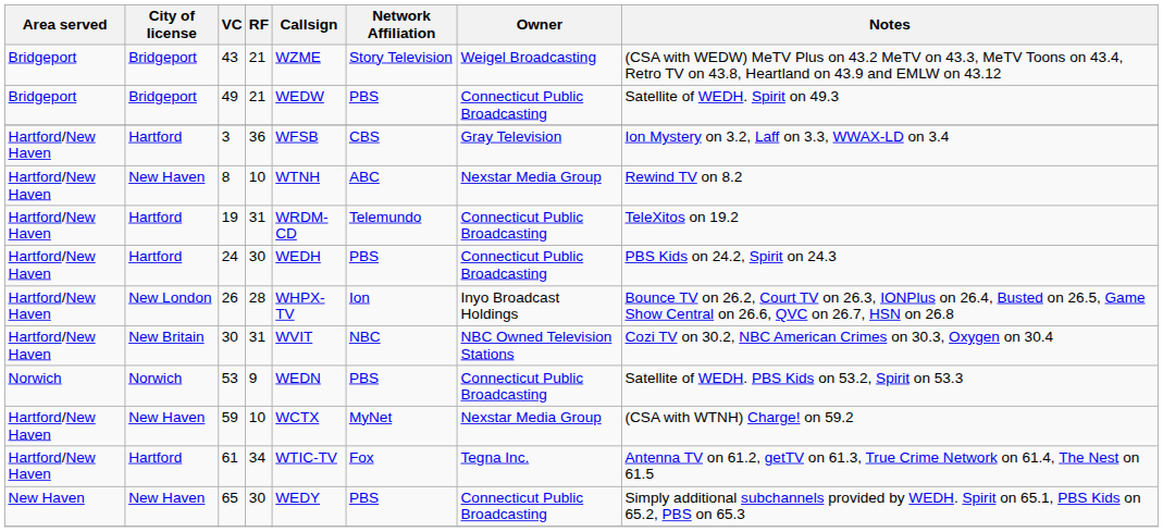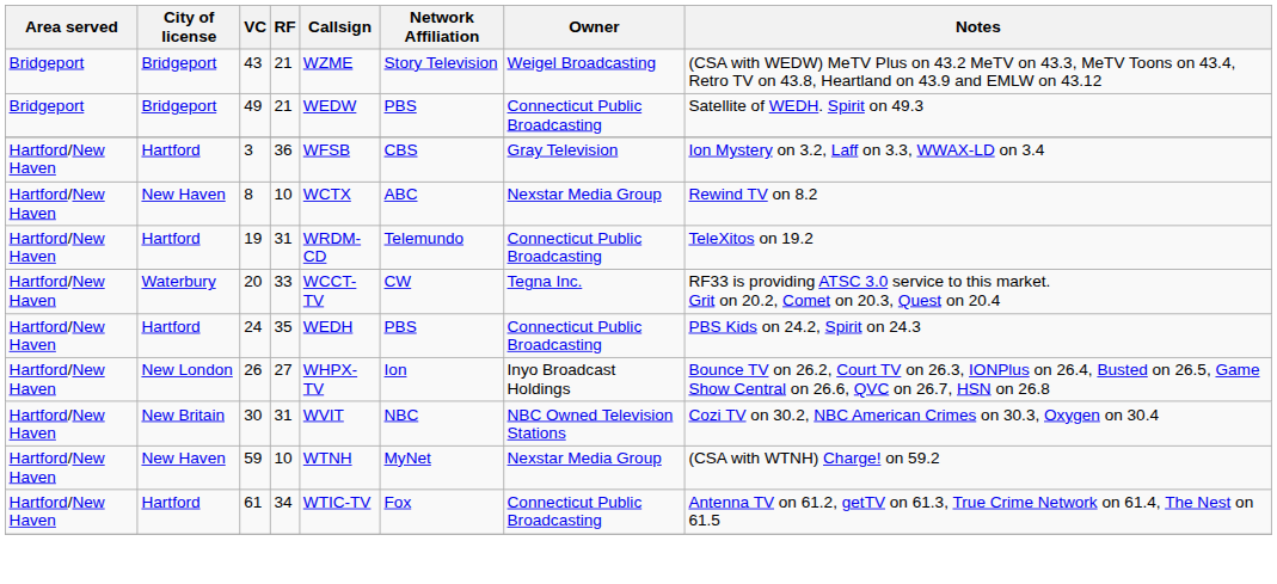 <table class="sortable wikitable" style="margin: 1em 1em 1em 0; background: #f9f9f9;">
 <tr>
 <th>Area served</th>
 <th>City of license</th>
 <th>VC</th>
 <th>RF</th>
 <th>Callsign</th>
 <th>Network Affiliation</th>
 <th>Owner</th>
 <th class=unsortable>Notes</th>
 </tr>
 <tr style="vertical-align: top; text-align: left;">
 <td><a href='#'>Bridgeport</a></td>
 <td><a href='#'>Bridgeport</a></td>
 <td>43</td>
 <td>21</td>
 <td><a href='#'>WZME</a></td>
 <td><a href='#'>Story Television</a></td>
 <td><a href='#'>Weigel Broadcasting</a></td>
 <td>(CSA with WEDW) MeTV Plus on 43.2 MeTV on 43.3, MeTV Toons on 43.4, Retro TV on 43.8, Heartland on 43.9 and EMLW on 43.12</td>
 </tr>
 <tr style="vertical-align: top; text-align: left;">
 <td><a href='#'>Bridgeport</a></td>
 <td><a href='#'>Bridgeport</a></td>
 <td>49</td>
 <td>21</td>
 <td><a href='#'>WEDW</a></td>
 <td><a href='#'>PBS</a></td>
 <td><a href='#'>Connecticut Public Broadcasting</a></td>
 <td>Satellite of <a href='#'>WEDH</a>. <a href='#'>Spirit</a> on 49.3</td>
 </tr>
 <tr style="vertical-align: top; text-align: left;">
 </tr>
 <tr style="vertical-align: top; text-align: left;">
 <td><a href='#'>Hartford</a>/<a href='#'>New Haven</a></td>
 <td><a href='#'>Hartford</a></td>
 <td>3</td>
 <td>36</td>
 <td><a href='#'>WFSB</a></td>
 <td><a href='#'>CBS</a></td>
 <td><a href='#'>Gray Television</a></td>
 <td><a href='#'>Ion Mystery</a> on 3.2, <a href='#'>Laff</a> on 3.3, <a href='#'>WWAX-LD</a> on 3.4</td>
 </tr>
 <tr style="vertical-align: top; text-align: left;">
 <td><a href='#'>Hartford</a>/<a href='#'>New Haven</a></td>
 <td><a href='#'>New Haven</a></td>
 <td>8</td>
 <td>10</td>
-<td><a href='#'>WTNH</a></td>
+<td><a href='#'>WCTX</a></td>
 <td><a href='#'>ABC</a></td>
 <td><a href='#'>Nexstar Media Group</a></td>
 <td><a href='#'>Rewind TV</a> on 8.2</td>
 </tr>
 <tr style="vertical-align: top; text-align: left;">
 <td><a href='#'>Hartford</a>/<a href='#'>New Haven</a></td>
 <td><a href='#'>Hartford</a></td>
 <td>19</td>
 <td>31</td>
 <td><a href='#'>WRDM-CD</a></td>
 <td><a href='#'>Telemundo</a></td>
 <td><a href='#'>Connecticut Public Broadcasting</a></td>
 <td><a href='#'>TeleXitos</a> on 19.2</td>
 </tr>
 <tr style="vertical-align: top; text-align: left;">
 <td><a href='#'>Hartford</a>/<a href='#'>New Haven</a></td>
+<td><a href='#'>Waterbury</a></td>
+<td>20</td>
+<td>33</td>
+<td><a href='#'>WCCT-TV</a></td>
+<td><a href='#'>CW</a></td>
+<td><a href='#'>Tegna Inc.</a></td>
+<td>RF33 is providing <a href='#'>ATSC 3.0</a> service to this market.<br><a href='#'>Grit</a> on 20.2, <a href='#'>Comet</a> on 20.3, <a href='#'>Quest</a> on 20.4</td>
+</tr>
+<tr style="vertical-align: top; text-align: left;">
+<td><a href='#'>Hartford</a>/<a href='#'>New Haven</a></td>
 <td><a href='#'>Hartford</a></td>
 <td>24</td>
-<td>30</td>
+<td>35</td>
 <td><a href='#'>WEDH</a></td>
 <td><a href='#'>PBS</a></td>
 <td><a href='#'>Connecticut Public Broadcasting</a></td>
 <td><a href='#'>PBS Kids</a> on 24.2, <a href='#'>Spirit</a> on 24.3</td>
 </tr>
 <tr style="vertical-align: top; text-align: left;">
 <td><a href='#'>Hartford</a>/<a href='#'>New Haven</a></td>
 <td><a href='#'>New London</a></td>
 <td>26</td>
-<td>28</td>
+<td>27</td>
 <td><a href='#'>WHPX-TV</a></td>
 <td><a href='#'>Ion</a></td>
 <td>Inyo Broadcast Holdings</td>
 <td><a href='#'>Bounce TV</a> on 26.2, <a href='#'>Court TV</a> on 26.3, <a href='#'>IONPlus</a> on 26.4,  <a href='#'>Busted</a> on 26.5, <a href='#'>Game Show Central</a> on 26.6, <a href='#'>QVC</a> on 26.7, <a href='#'>HSN</a> on 26.8</td>
 </tr>
 <tr style="vertical-align: top; text-align: left;">
 <td><a href='#'>Hartford</a>/<a href='#'>New Haven</a></td>
 <td><a href='#'>New Britain</a></td>
 <td>30</td>
 <td>31</td>
 <td><a href='#'>WVIT</a></td>
 <td><a href='#'>NBC</a></td>
 <td><a href='#'>NBC Owned Television Stations</a></td>
 <td><a href='#'>Cozi TV</a> on 30.2, <a href='#'>NBC American Crimes</a> on 30.3, <a href='#'>Oxygen</a> on 30.4</td>
 </tr>
 <tr style="vertical-align: top; text-align: left;">
-<td><a href='#'>Norwich</a></td>
-<td><a href='#'>Norwich</a></td>
-<td>53</td>
-<td>9</td>
-<td><a href='#'>WEDN</a></td>
-<td><a href='#'>PBS</a></td>
-<td><a href='#'>Connecticut Public Broadcasting</a></td>
-<td>Satellite of <a href='#'>WEDH</a>. <a href='#'>PBS Kids</a> on 53.2, <a href='#'>Spirit</a> on 53.3</td>
-</tr>
-<tr style="vertical-align: top; text-align: left;">
 <td><a href='#'>Hartford</a>/<a href='#'>New Haven</a></td>
 <td><a href='#'>New Haven</a></td>
 <td>59</td>
 <td>10</td>
-<td><a href='#'>WCTX</a></td>
+<td><a href='#'>WTNH</a></td>
 <td><a href='#'>MyNet</a></td>
 <td><a href='#'>Nexstar Media Group</a></td>
 <td>(CSA with WTNH) <a href='#'>Charge!</a> on 59.2</td>
 </tr>
 <tr style="vertical-align: top; text-align: left;">
 <td><a href='#'>Hartford</a>/<a href='#'>New Haven</a></td>
 <td><a href='#'>Hartford</a></td>
 <td>61</td>
 <td>34</td>
 <td><a href='#'>WTIC-TV</a></td>
 <td><a href='#'>Fox</a></td>
-<td><a href='#'>Tegna Inc.</a></td>
+<td><a href='#'>Connecticut Public Broadcasting</a></td>
 <td><a href='#'>Antenna TV</a> on 61.2, <a href='#'>getTV</a> on 61.3, <a href='#'>True Crime Network</a> on 61.4, <a href='#'>The Nest</a> on 61.5</td>
-</tr>
-<tr style="vertical-align: top; text-align: left;">
-<td><a href='#'>New Haven</a></td>
-<td><a href='#'>New Haven</a></td>
-<td>65</td>
-<td>30</td>
-<td><a href='#'>WEDY</a></td>
-<td><a href='#'>PBS</a></td>
-<td><a href='#'>Connecticut Public Broadcasting</a></td>
-<td>Simply additional <a href='#'>subchannels</a> provided by <a href='#'>WEDH</a>. <a href='#'>Spirit</a> on 65.1, <a href='#'>PBS Kids</a> on 65.2, <a href='#'>PBS</a> on 65.3</td>
 </tr>
 <tr style="vertical-align: top; text-align: left;">
 </tr>
 </table>
